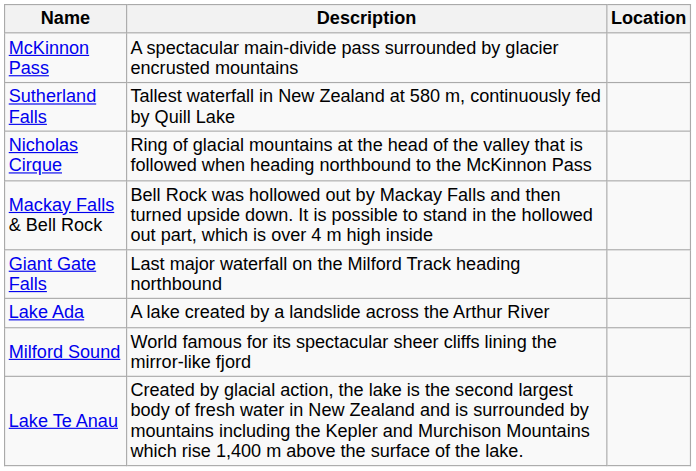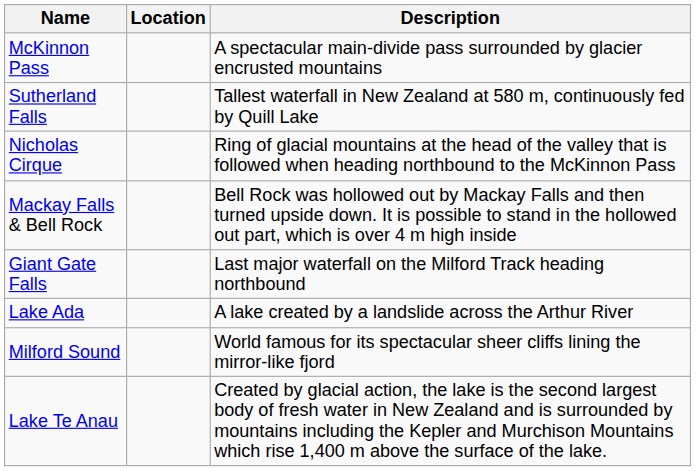 <table class="wikitable">
 <tr>
 <th>Name</th>
+<th>Location</th>
 <th>Description</th>
-<th>Location</th>
 </tr>
 <tr>
 <td><a href='#'>McKinnon Pass</a></td>
+<td></td>
 <td>A spectacular main-divide pass surrounded by glacier encrusted mountains</td>
-<td></td>
 </tr>
 <tr>
 <td><a href='#'>Sutherland Falls</a></td>
+<td></td>
 <td>Tallest waterfall in New Zealand at 580 m, continuously fed by Quill Lake</td>
-<td></td>
 </tr>
 <tr>
 <td><a href='#'>Nicholas Cirque</a></td>
+<td></td>
 <td>Ring of glacial mountains at the head of the valley that is followed when heading northbound to the McKinnon Pass</td>
-<td></td>
 </tr>
 <tr>
 <td><a href='#'>Mackay Falls</a> & Bell Rock</td>
+<td></td>
 <td>Bell Rock was hollowed out by Mackay Falls and then turned upside down.  It is possible to stand in the hollowed out part, which is over 4 m high inside</td>
-<td></td>
 </tr>
 <tr>
 <td><a href='#'>Giant Gate Falls</a></td>
+<td></td>
 <td>Last major waterfall on the Milford Track heading northbound</td>
-<td></td>
 </tr>
 <tr>
 <td><a href='#'>Lake Ada</a></td>
+<td></td>
 <td>A lake created by a landslide across the Arthur River</td>
-<td></td>
 </tr>
 <tr>
 <td><a href='#'>Milford Sound</a></td>
+<td></td>
 <td>World famous for its spectacular sheer cliffs lining the mirror-like fjord</td>
-<td></td>
 </tr>
 <tr>
 <td><a href='#'>Lake Te Anau</a></td>
+<td></td>
 <td>Created by glacial action, the lake is the second largest body of fresh water in New Zealand and is surrounded by mountains including the Kepler and Murchison Mountains which rise 1,400 m above the surface of the lake.</td>
-<td></td>
 </tr>
 </table>
